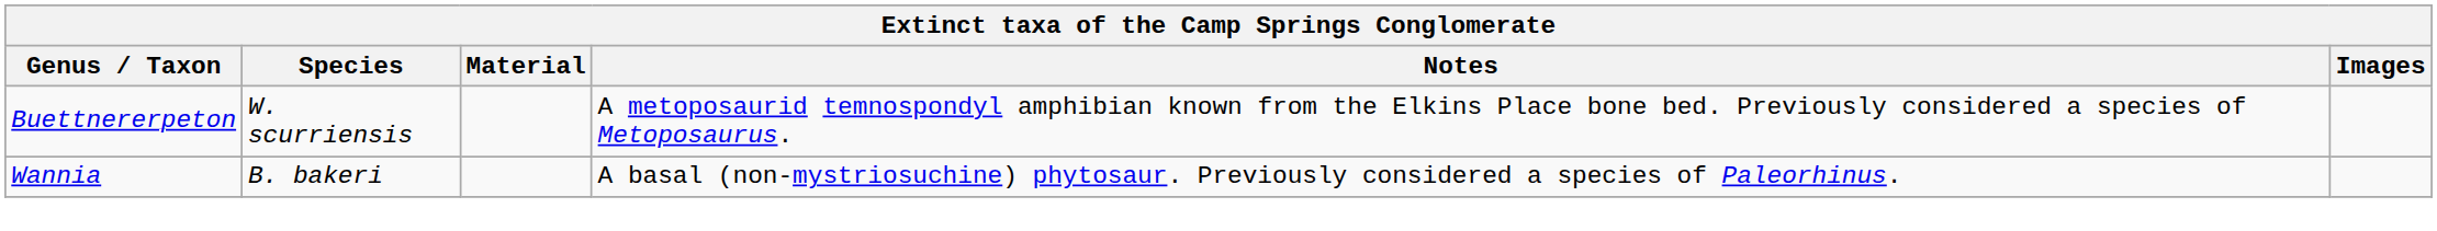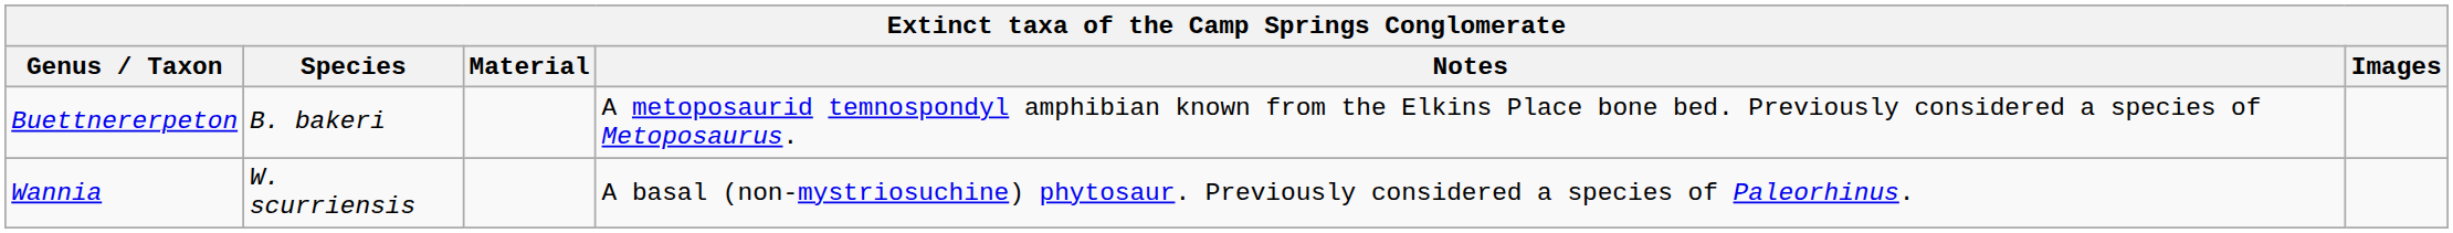 <table class="wikitable" width="100%" align="center">
 <tr>
 <th colspan="6" align="center"><strong>Extinct taxa of the Camp Springs Conglomerate</strong></th>
 </tr>
 <tr>
 <th>Genus / Taxon</th>
 <th>Species</th>
 <th>Material</th>
 <th>Notes</th>
 <th>Images</th>
 </tr>
 <tr>
 <td><em><a href='#'>Buettnererpeton</a></em></td>
-<td><em>W. scurriensis</em></td>
+<td><em>B. bakeri</em></td>
 <td></td>
 <td>A <a href='#'>metoposaurid</a> <a href='#'>temnospondyl</a> amphibian known from the Elkins Place bone bed. Previously considered a species of <em><a href='#'>Metoposaurus</a></em>.</td>
 <td></td>
 </tr>
 <tr>
 <td><em><a href='#'>Wannia</a></em></td>
-<td><em>B. bakeri</em></td>
+<td><em>W. scurriensis</em></td>
 <td></td>
 <td>A basal (non-<a href='#'>mystriosuchine</a>) <a href='#'>phytosaur</a>. Previously considered a species of <em><a href='#'>Paleorhinus</a></em>.</td>
 <td></td>
 </tr>
 </table>
